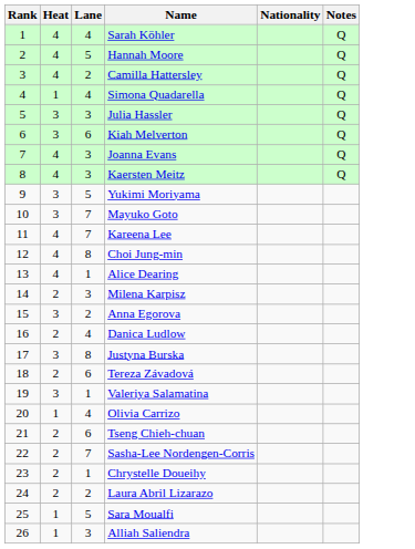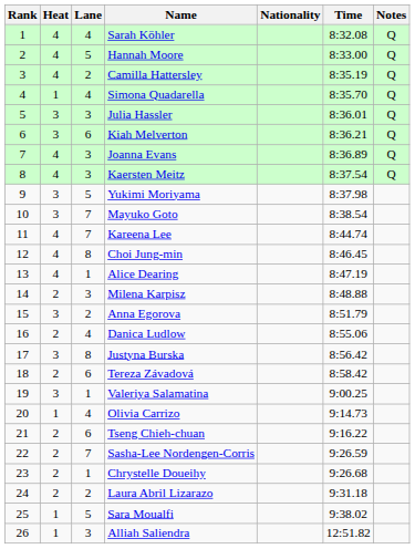 <table class="wikitable sortable" style="text-align:center">
 <tr>
 <th>Rank</th>
 <th>Heat</th>
 <th>Lane</th>
 <th>Name</th>
 <th>Nationality</th>
+<th>Time</th>
 <th>Notes</th>
 </tr>
 <tr bgcolor=ccffcc>
 <td>1</td>
 <td>4</td>
 <td>4</td>
 <td align="left"><a href='#'>Sarah Köhler</a></td>
 <td align="left"></td>
+<td>8:32.08</td>
 <td>Q</td>
 </tr>
 <tr bgcolor=ccffcc>
 <td>2</td>
 <td>4</td>
 <td>5</td>
 <td align="left"><a href='#'>Hannah Moore</a></td>
 <td align="left"></td>
+<td>8:33.00</td>
 <td>Q</td>
 </tr>
 <tr bgcolor=ccffcc>
 <td>3</td>
 <td>4</td>
 <td>2</td>
 <td align="left"><a href='#'>Camilla Hattersley</a></td>
 <td align="left"></td>
+<td>8:35.19</td>
 <td>Q</td>
 </tr>
 <tr bgcolor=ccffcc>
 <td>4</td>
 <td>1</td>
 <td>4</td>
 <td align="left"><a href='#'>Simona Quadarella</a></td>
 <td align="left"></td>
+<td>8:35.70</td>
 <td>Q</td>
 </tr>
 <tr bgcolor=ccffcc>
 <td>5</td>
 <td>3</td>
 <td>3</td>
 <td align="left"><a href='#'>Julia Hassler</a></td>
 <td align="left"></td>
+<td>8:36.01</td>
 <td>Q</td>
 </tr>
 <tr bgcolor=ccffcc>
 <td>6</td>
 <td>3</td>
 <td>6</td>
 <td align="left"><a href='#'>Kiah Melverton</a></td>
 <td align="left"></td>
+<td>8:36.21</td>
 <td>Q</td>
 </tr>
 <tr bgcolor=ccffcc>
 <td>7</td>
 <td>4</td>
 <td>3</td>
 <td align="left"><a href='#'>Joanna Evans</a></td>
 <td align="left"></td>
+<td>8:36.89</td>
 <td>Q</td>
 </tr>
 <tr bgcolor=ccffcc>
 <td>8</td>
 <td>4</td>
 <td>3</td>
 <td align="left"><a href='#'>Kaersten Meitz</a></td>
 <td align="left"></td>
+<td>8:37.54</td>
 <td>Q</td>
 </tr>
 <tr>
 <td>9</td>
 <td>3</td>
 <td>5</td>
 <td align="left"><a href='#'>Yukimi Moriyama</a></td>
 <td align="left"></td>
+<td>8:37.98</td>
 <td></td>
 </tr>
 <tr>
 <td>10</td>
 <td>3</td>
 <td>7</td>
 <td align="left"><a href='#'>Mayuko Goto</a></td>
 <td align="left"></td>
+<td>8:38.54</td>
 <td></td>
 </tr>
 <tr>
 <td>11</td>
 <td>4</td>
 <td>7</td>
 <td align="left"><a href='#'>Kareena Lee</a></td>
 <td align="left"></td>
+<td>8:44.74</td>
 <td></td>
 </tr>
 <tr>
 <td>12</td>
 <td>4</td>
 <td>8</td>
 <td align="left"><a href='#'>Choi Jung-min</a></td>
 <td align="left"></td>
+<td>8:46.45</td>
 <td></td>
 </tr>
 <tr>
 <td>13</td>
 <td>4</td>
 <td>1</td>
 <td align="left"><a href='#'>Alice Dearing</a></td>
 <td align="left"></td>
+<td>8:47.19</td>
 <td></td>
 </tr>
 <tr>
 <td>14</td>
 <td>2</td>
 <td>3</td>
 <td align="left"><a href='#'>Milena Karpisz</a></td>
 <td align="left"></td>
+<td>8:48.88</td>
 <td></td>
 </tr>
 <tr>
 <td>15</td>
 <td>3</td>
 <td>2</td>
 <td align="left"><a href='#'>Anna Egorova</a></td>
 <td align="left"></td>
+<td>8:51.79</td>
 <td></td>
 </tr>
 <tr>
 <td>16</td>
 <td>2</td>
 <td>4</td>
 <td align="left"><a href='#'>Danica Ludlow</a></td>
 <td align="left"></td>
+<td>8:55.06</td>
 <td></td>
 </tr>
 <tr>
 <td>17</td>
 <td>3</td>
 <td>8</td>
 <td align="left"><a href='#'>Justyna Burska</a></td>
 <td align="left"></td>
+<td>8:56.42</td>
 <td></td>
 </tr>
 <tr>
 <td>18</td>
 <td>2</td>
 <td>6</td>
 <td align="left"><a href='#'>Tereza Závadová</a></td>
 <td align="left"></td>
+<td>8:58.42</td>
 <td></td>
 </tr>
 <tr>
 <td>19</td>
 <td>3</td>
 <td>1</td>
 <td align="left"><a href='#'>Valeriya Salamatina</a></td>
 <td align="left"></td>
+<td>9:00.25</td>
 <td></td>
 </tr>
 <tr>
 <td>20</td>
 <td>1</td>
 <td>4</td>
 <td align="left"><a href='#'>Olivia Carrizo</a></td>
 <td align="left"></td>
+<td>9:14.73</td>
 <td></td>
 </tr>
 <tr>
 <td>21</td>
 <td>2</td>
 <td>6</td>
 <td align="left"><a href='#'>Tseng Chieh-chuan</a></td>
 <td align="left"></td>
+<td>9:16.22</td>
 <td></td>
 </tr>
 <tr>
 <td>22</td>
 <td>2</td>
 <td>7</td>
 <td align="left"><a href='#'>Sasha-Lee Nordengen-Corris</a></td>
 <td align="left"></td>
+<td>9:26.59</td>
 <td></td>
 </tr>
 <tr>
 <td>23</td>
 <td>2</td>
 <td>1</td>
 <td align="left"><a href='#'>Chrystelle Doueihy</a></td>
 <td align="left"></td>
+<td>9:26.68</td>
 <td></td>
 </tr>
 <tr>
 <td>24</td>
 <td>2</td>
 <td>2</td>
 <td align="left"><a href='#'>Laura Abril Lizarazo</a></td>
 <td align="left"></td>
+<td>9:31.18</td>
 <td></td>
 </tr>
 <tr>
 <td>25</td>
 <td>1</td>
 <td>5</td>
 <td align="left"><a href='#'>Sara Moualfi</a></td>
 <td align="left"></td>
+<td>9:38.02</td>
 <td></td>
 </tr>
 <tr>
 <td>26</td>
 <td>1</td>
 <td>3</td>
 <td align="left"><a href='#'>Alliah Saliendra</a></td>
 <td align="left"></td>
+<td>12:51.82</td>
 <td></td>
 </tr>
 </table>
